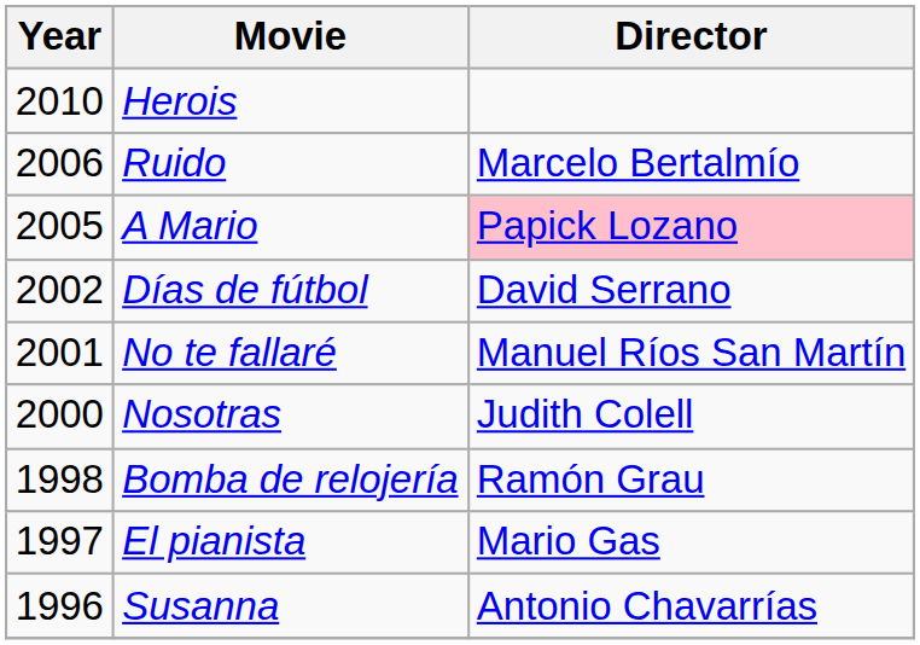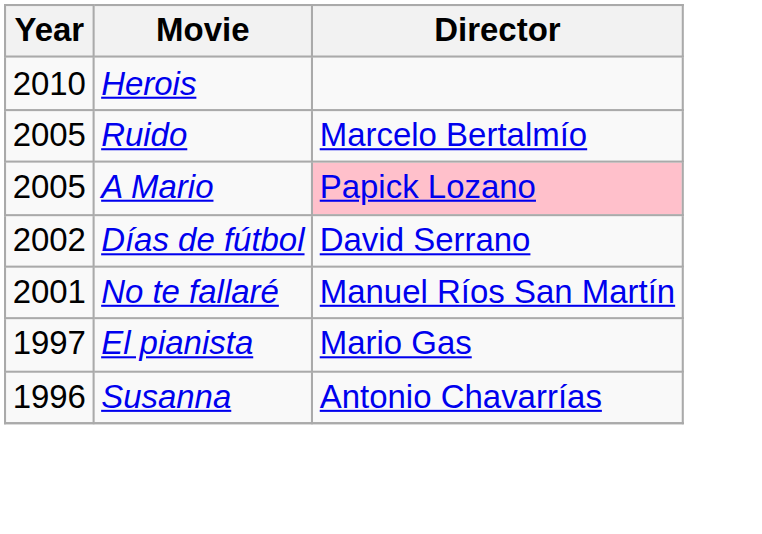 <table class="wikitable">
 <tr>
 <th>Year</th>
 <th>Movie</th>
 <th>Director</th>
 </tr>
 <tr>
 <td>2010</td>
 <td><em><a href='#'>Herois</a></em></td>
 <td></td>
 </tr>
 <tr>
-<td>2006</td>
+<td>2005</td>
 <td><em><a href='#'>Ruido</a></em></td>
 <td><a href='#'>Marcelo Bertalmío</a></td>
 </tr>
 <tr>
 <td>2005</td>
 <td><em><a href='#'>A Mario</a></em></td>
 <td style="background: pink;"><a href='#'>Papick Lozano</a></td>
 </tr>
 <tr>
 <td>2002</td>
 <td><em><a href='#'>Días de fútbol</a></em></td>
 <td><a href='#'>David Serrano</a></td>
 </tr>
 <tr>
 <td>2001</td>
 <td><em><a href='#'>No te fallaré</a></em></td>
 <td><a href='#'>Manuel Ríos San Martín</a></td>
 </tr>
 <tr>
-<td>2000</td>
-<td><em><a href='#'>Nosotras</a></em></td>
-<td><a href='#'>Judith Colell</a></td>
-</tr>
-<tr>
-<td>1998</td>
-<td><em><a href='#'>Bomba de relojería</a></em></td>
-<td><a href='#'>Ramón Grau</a></td>
-</tr>
-<tr>
 <td>1997</td>
 <td><em><a href='#'>El pianista</a></em></td>
 <td><a href='#'>Mario Gas</a></td>
 </tr>
 <tr>
 <td>1996</td>
 <td><em><a href='#'>Susanna</a></em></td>
 <td><a href='#'>Antonio Chavarrías</a></td>
 </tr>
 <tr>
 </tr>
 </table>
